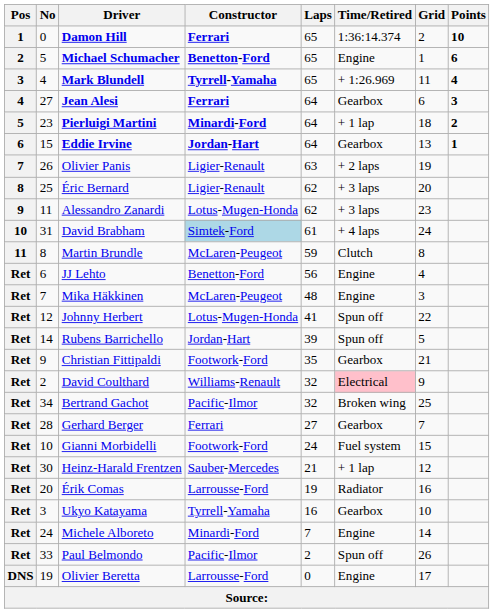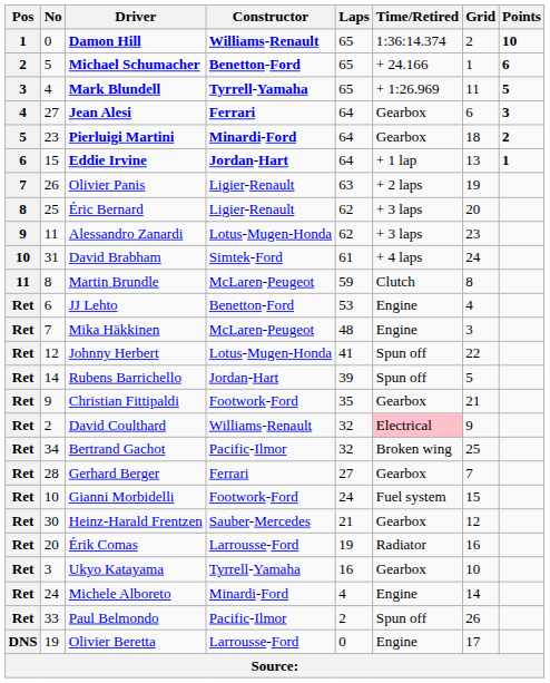 <table class="wikitable" style="font-size: 95%;">
 <tr>
 <th>Pos</th>
 <th>No</th>
 <th>Driver</th>
 <th>Constructor</th>
 <th>Laps</th>
 <th>Time/Retired</th>
 <th>Grid</th>
 <th>Points</th>
 </tr>
 <tr>
 <th>1</th>
 <td>0</td>
 <td> <strong><a href='#'>Damon Hill</a></strong></td>
-<td><strong><a href='#'>Ferrari</a></strong></td>
+<td><strong><a href='#'>Williams</a>-<a href='#'>Renault</a></strong></td>
 <td>65</td>
 <td>1:36:14.374</td>
 <td>2</td>
 <td><strong>10</strong></td>
 </tr>
 <tr>
 <th>2</th>
 <td>5</td>
 <td> <strong><a href='#'>Michael Schumacher</a></strong></td>
 <td><strong><a href='#'>Benetton</a>-<a href='#'>Ford</a></strong></td>
 <td>65</td>
-<td>Engine</td>
+<td>+ 24.166</td>
 <td>1</td>
 <td><strong>6</strong></td>
 </tr>
 <tr>
 <th>3</th>
 <td>4</td>
 <td> <strong><a href='#'>Mark Blundell</a></strong></td>
 <td><strong><a href='#'>Tyrrell</a>-<a href='#'>Yamaha</a></strong></td>
 <td>65</td>
 <td>+ 1:26.969</td>
 <td>11</td>
-<td><strong>4</strong></td>
+<td><strong>5</strong></td>
 </tr>
 <tr>
 <th>4</th>
 <td>27</td>
 <td> <strong><a href='#'>Jean Alesi</a></strong></td>
 <td><strong><a href='#'>Ferrari</a></strong></td>
 <td>64</td>
 <td>Gearbox</td>
 <td>6</td>
 <td><strong>3</strong></td>
 </tr>
 <tr>
 <th>5</th>
 <td>23</td>
 <td> <strong><a href='#'>Pierluigi Martini</a></strong></td>
 <td><strong><a href='#'>Minardi</a>-<a href='#'>Ford</a></strong></td>
 <td>64</td>
-<td>+ 1 lap</td>
+<td>Gearbox</td>
 <td>18</td>
 <td><strong>2</strong></td>
 </tr>
 <tr>
 <th>6</th>
 <td>15</td>
 <td> <strong><a href='#'>Eddie Irvine</a></strong></td>
 <td><strong><a href='#'>Jordan</a>-<a href='#'>Hart</a></strong></td>
 <td>64</td>
-<td>Gearbox</td>
+<td>+ 1 lap</td>
 <td>13</td>
 <td><strong>1</strong></td>
 </tr>
 <tr>
 <th>7</th>
 <td>26</td>
 <td> <a href='#'>Olivier Panis</a></td>
 <td><a href='#'>Ligier</a>-<a href='#'>Renault</a></td>
 <td>63</td>
 <td>+ 2 laps</td>
 <td>19</td>
 <td> </td>
 </tr>
 <tr>
 <th>8</th>
 <td>25</td>
 <td> <a href='#'>Éric Bernard</a></td>
 <td><a href='#'>Ligier</a>-<a href='#'>Renault</a></td>
 <td>62</td>
 <td>+ 3 laps</td>
 <td>20</td>
 <td> </td>
 </tr>
 <tr>
 <th>9</th>
 <td>11</td>
 <td> <a href='#'>Alessandro Zanardi</a></td>
 <td><a href='#'>Lotus</a>-<a href='#'>Mugen-Honda</a></td>
 <td>62</td>
 <td>+ 3 laps</td>
 <td>23</td>
 <td> </td>
 </tr>
 <tr>
 <th>10</th>
 <td>31</td>
 <td> <a href='#'>David Brabham</a></td>
-<td style="background: lightblue;"><a href='#'>Simtek</a>-<a href='#'>Ford</a></td>
+<td><a href='#'>Simtek</a>-<a href='#'>Ford</a></td>
 <td>61</td>
 <td>+ 4 laps</td>
 <td>24</td>
 <td> </td>
 </tr>
 <tr>
 <th>11</th>
 <td>8</td>
 <td> <a href='#'>Martin Brundle</a></td>
 <td><a href='#'>McLaren</a>-<a href='#'>Peugeot</a></td>
 <td>59</td>
 <td>Clutch</td>
 <td>8</td>
 <td> </td>
 </tr>
 <tr>
 <th>Ret</th>
 <td>6</td>
 <td> <a href='#'>JJ Lehto</a></td>
 <td><a href='#'>Benetton</a>-<a href='#'>Ford</a></td>
-<td>56</td>
+<td>53</td>
 <td>Engine</td>
 <td>4</td>
 <td> </td>
 </tr>
 <tr>
 <th>Ret</th>
 <td>7</td>
 <td> <a href='#'>Mika Häkkinen</a></td>
 <td><a href='#'>McLaren</a>-<a href='#'>Peugeot</a></td>
 <td>48</td>
 <td>Engine</td>
 <td>3</td>
 <td> </td>
 </tr>
 <tr>
 <th>Ret</th>
 <td>12</td>
 <td> <a href='#'>Johnny Herbert</a></td>
 <td><a href='#'>Lotus</a>-<a href='#'>Mugen-Honda</a></td>
 <td>41</td>
 <td>Spun off</td>
 <td>22</td>
 <td> </td>
 </tr>
 <tr>
 <th>Ret</th>
 <td>14</td>
 <td> <a href='#'>Rubens Barrichello</a></td>
 <td><a href='#'>Jordan</a>-<a href='#'>Hart</a></td>
 <td>39</td>
 <td>Spun off</td>
 <td>5</td>
 <td> </td>
 </tr>
 <tr>
 <th>Ret</th>
 <td>9</td>
 <td> <a href='#'>Christian Fittipaldi</a></td>
 <td><a href='#'>Footwork</a>-<a href='#'>Ford</a></td>
 <td>35</td>
 <td>Gearbox</td>
 <td>21</td>
 <td> </td>
 </tr>
 <tr>
 <th>Ret</th>
 <td>2</td>
 <td> <a href='#'>David Coulthard</a></td>
 <td><a href='#'>Williams</a>-<a href='#'>Renault</a></td>
 <td>32</td>
 <td style="background: pink;">Electrical</td>
 <td>9</td>
 <td> </td>
 </tr>
 <tr>
 <th>Ret</th>
 <td>34</td>
 <td> <a href='#'>Bertrand Gachot</a></td>
 <td><a href='#'>Pacific</a>-<a href='#'>Ilmor</a></td>
 <td>32</td>
 <td>Broken wing</td>
 <td>25</td>
 <td> </td>
 </tr>
 <tr>
 <th>Ret</th>
 <td>28</td>
 <td> <a href='#'>Gerhard Berger</a></td>
 <td><a href='#'>Ferrari</a></td>
 <td>27</td>
 <td>Gearbox</td>
 <td>7</td>
 <td> </td>
 </tr>
 <tr>
 <th>Ret</th>
 <td>10</td>
 <td> <a href='#'>Gianni Morbidelli</a></td>
 <td><a href='#'>Footwork</a>-<a href='#'>Ford</a></td>
 <td>24</td>
 <td>Fuel system</td>
 <td>15</td>
 <td> </td>
 </tr>
 <tr>
 <th>Ret</th>
 <td>30</td>
 <td> <a href='#'>Heinz-Harald Frentzen</a></td>
 <td><a href='#'>Sauber</a>-<a href='#'>Mercedes</a></td>
 <td>21</td>
-<td>+ 1 lap</td>
+<td>Gearbox</td>
 <td>12</td>
 <td> </td>
 </tr>
 <tr>
 <th>Ret</th>
 <td>20</td>
 <td> <a href='#'>Érik Comas</a></td>
 <td><a href='#'>Larrousse</a>-<a href='#'>Ford</a></td>
 <td>19</td>
 <td>Radiator</td>
 <td>16</td>
 <td> </td>
 </tr>
 <tr>
 <th>Ret</th>
 <td>3</td>
 <td> <a href='#'>Ukyo Katayama</a></td>
 <td><a href='#'>Tyrrell</a>-<a href='#'>Yamaha</a></td>
 <td>16</td>
 <td>Gearbox</td>
 <td>10</td>
 <td> </td>
 </tr>
 <tr>
 <th>Ret</th>
 <td>24</td>
 <td> <a href='#'>Michele Alboreto</a></td>
 <td><a href='#'>Minardi</a>-<a href='#'>Ford</a></td>
-<td>7</td>
+<td>4</td>
 <td>Engine</td>
 <td>14</td>
 <td> </td>
 </tr>
 <tr>
 <th>Ret</th>
 <td>33</td>
 <td> <a href='#'>Paul Belmondo</a></td>
 <td><a href='#'>Pacific</a>-<a href='#'>Ilmor</a></td>
 <td>2</td>
 <td>Spun off</td>
 <td>26</td>
 <td> </td>
 </tr>
 <tr>
 <th>DNS</th>
 <td>19</td>
 <td> <a href='#'>Olivier Beretta</a></td>
 <td><a href='#'>Larrousse</a>-<a href='#'>Ford</a></td>
 <td>0</td>
 <td>Engine</td>
 <td>17</td>
 <td> </td>
 </tr>
 <tr>
 <th colspan="8">Source:</th>
 </tr>
 </table>
